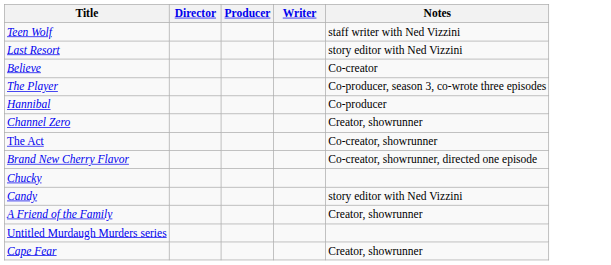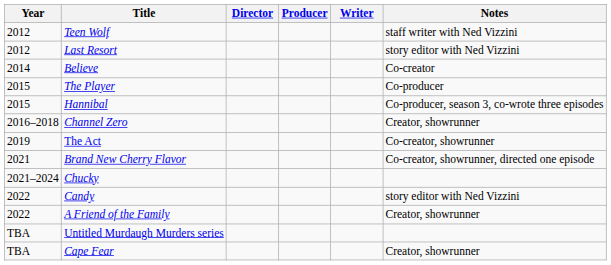 <table class="wikitable">
 <tr>
+<th>Year</th>
 <th>Title</th>
 <th width=65><a href='#'>Director</a></th>
 <th width=65><a href='#'>Producer</a></th>
 <th width=65><a href='#'>Writer</a></th>
 <th>Notes</th>
 </tr>
 <tr>
+<td>2012</td>
 <td><em><a href='#'>Teen Wolf</a></em></td>
 <td></td>
 <td></td>
 <td></td>
 <td>staff writer with Ned Vizzini</td>
 </tr>
 <tr>
+<td>2012</td>
 <td><em><a href='#'>Last Resort</a></em></td>
 <td></td>
 <td></td>
 <td></td>
 <td>story editor with Ned Vizzini</td>
 </tr>
 <tr>
+<td>2014</td>
 <td><em><a href='#'>Believe</a></em></td>
 <td></td>
 <td></td>
 <td></td>
 <td>Co-creator</td>
 </tr>
 <tr>
+<td>2015</td>
 <td><em><a href='#'>The Player</a></em></td>
+<td></td>
+<td></td>
+<td></td>
+<td>Co-producer</td>
+</tr>
+<tr>
+<td>2015</td>
+<td><em><a href='#'>Hannibal</a></em></td>
 <td></td>
 <td></td>
 <td></td>
 <td>Co-producer, season 3, co-wrote three episodes</td>
 </tr>
 <tr>
-<td><em><a href='#'>Hannibal</a></em></td>
-<td></td>
-<td></td>
-<td></td>
-<td>Co-producer</td>
-</tr>
-<tr>
+<td>2016–2018</td>
 <td><em><a href='#'>Channel Zero</a></em></td>
 <td></td>
 <td></td>
 <td></td>
 <td>Creator, showrunner</td>
 </tr>
 <tr>
+<td>2019</td>
 <td><em><a href='#'></em>The Act<em></a></em></td>
 <td></td>
 <td></td>
 <td></td>
 <td>Co-creator, showrunner</td>
 </tr>
 <tr>
+<td>2021</td>
 <td><em><a href='#'>Brand New Cherry Flavor</a></em></td>
 <td></td>
 <td></td>
 <td></td>
 <td>Co-creator, showrunner, directed one episode</td>
 </tr>
 <tr>
+<td>2021–2024</td>
 <td><em><a href='#'>Chucky</a></em></td>
 <td></td>
 <td></td>
 <td></td>
 <td></td>
 </tr>
 <tr>
+<td>2022</td>
 <td><em><a href='#'>Candy</a></em></td>
 <td></td>
 <td></td>
 <td></td>
 <td>story editor with Ned Vizzini</td>
 </tr>
 <tr>
+<td>2022</td>
 <td><em><a href='#'>A Friend of the Family</a></em></td>
 <td></td>
 <td></td>
 <td></td>
 <td>Creator, showrunner</td>
 </tr>
 <tr>
+<td>TBA</td>
 <td><a href='#'>Untitled Murdaugh Murders series</a></td>
 <td></td>
 <td></td>
 <td></td>
 <td></td>
 </tr>
 <tr>
+<td>TBA</td>
 <td><em><a href='#'>Cape Fear</a></em></td>
 <td></td>
 <td></td>
 <td></td>
 <td>Creator, showrunner</td>
 </tr>
 </table>
